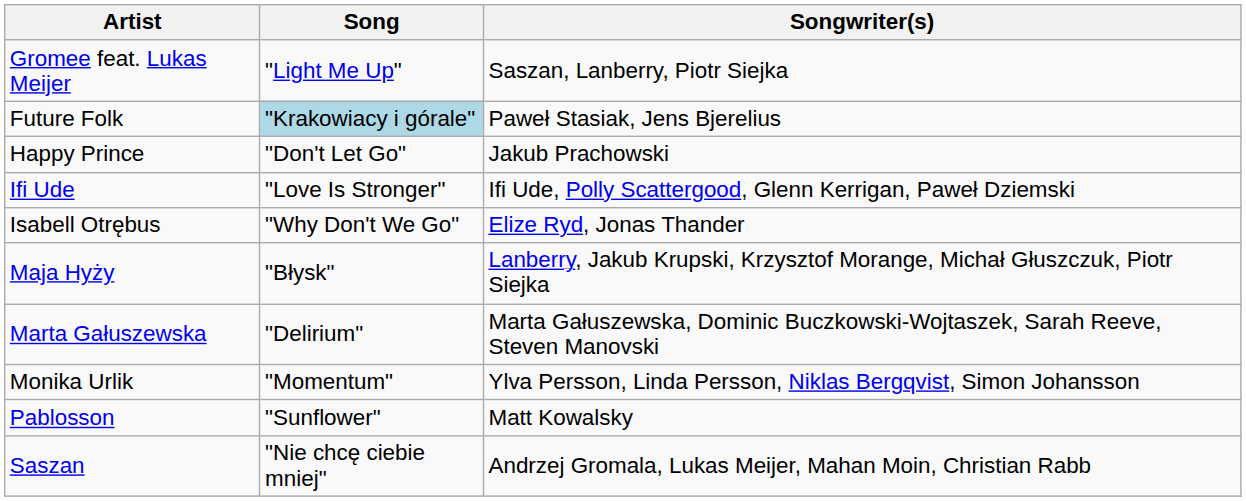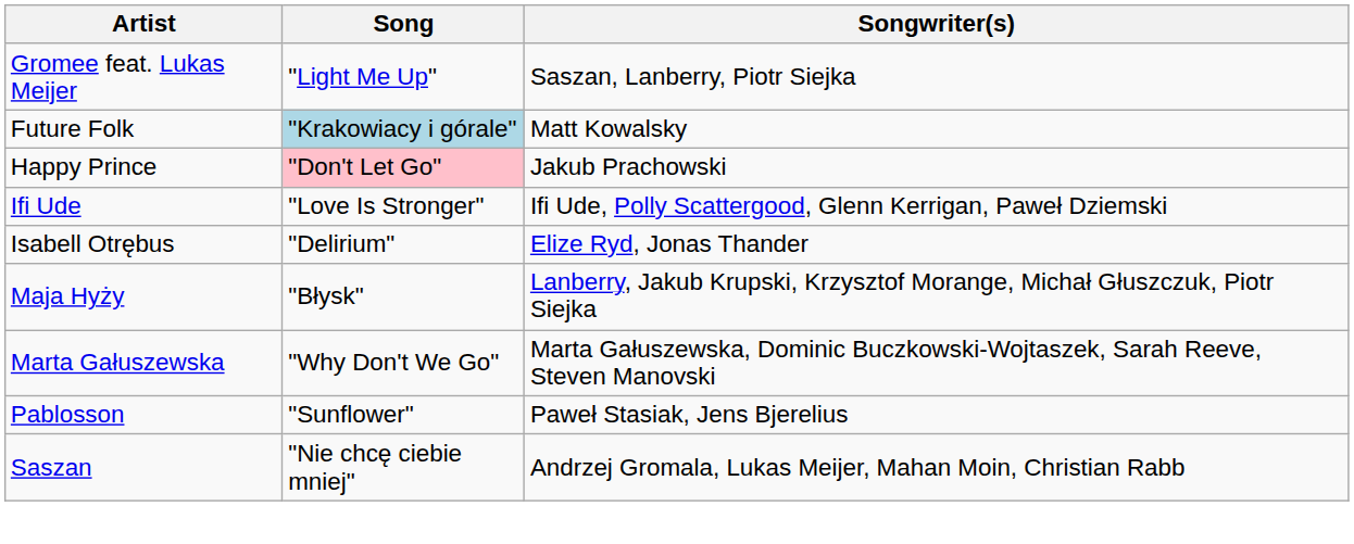 <table class="sortable wikitable" style="margin: 1em auto 1em auto">
 <tr>
 <th>Artist</th>
 <th>Song</th>
 <th>Songwriter(s)</th>
 </tr>
 <tr>
 <td><a href='#'>Gromee</a> feat. <a href='#'>Lukas Meijer</a></td>
 <td>"<a href='#'>Light Me Up</a>"</td>
 <td>Saszan, Lanberry, Piotr Siejka</td>
 </tr>
 <tr>
 <td>Future Folk</td>
 <td style="background: lightblue;">"Krakowiacy i górale"</td>
-<td>Paweł Stasiak, Jens Bjerelius</td>
+<td>Matt Kowalsky</td>
 </tr>
 <tr>
 <td>Happy Prince</td>
-<td>"Don't Let Go"</td>
+<td style="background: pink;">"Don't Let Go"</td>
 <td>Jakub Prachowski</td>
 </tr>
 <tr>
 <td><a href='#'>Ifi Ude</a></td>
 <td>"Love Is Stronger"</td>
 <td>Ifi Ude, <a href='#'>Polly Scattergood</a>, Glenn Kerrigan, Paweł Dziemski</td>
 </tr>
 <tr>
 <td>Isabell Otrębus</td>
-<td>"Why Don't We Go"</td>
+<td>"Delirium"</td>
 <td><a href='#'>Elize Ryd</a>, Jonas Thander</td>
 </tr>
 <tr>
 <td><a href='#'>Maja Hyży</a></td>
 <td>"Błysk"</td>
 <td><a href='#'>Lanberry</a>, Jakub Krupski, Krzysztof Morange, Michał Głuszczuk, Piotr Siejka</td>
 </tr>
 <tr>
 <td><a href='#'>Marta Gałuszewska</a></td>
-<td>"Delirium"</td>
+<td>"Why Don't We Go"</td>
 <td>Marta Gałuszewska, Dominic Buczkowski-Wojtaszek, Sarah Reeve, Steven Manovski</td>
-</tr>
-<tr>
-<td>Monika Urlik</td>
-<td>"Momentum"</td>
-<td>Ylva Persson, Linda Persson, <a href='#'>Niklas Bergqvist</a>, Simon Johansson</td>
 </tr>
 <tr>
 <td><a href='#'>Pablosson</a></td>
 <td>"Sunflower"</td>
-<td>Matt Kowalsky</td>
+<td>Paweł Stasiak, Jens Bjerelius</td>
 </tr>
 <tr>
 <td><a href='#'>Saszan</a></td>
 <td>"Nie chcę ciebie mniej"</td>
 <td>Andrzej Gromala, Lukas Meijer, Mahan Moin, Christian Rabb</td>
 </tr>
 </table>
